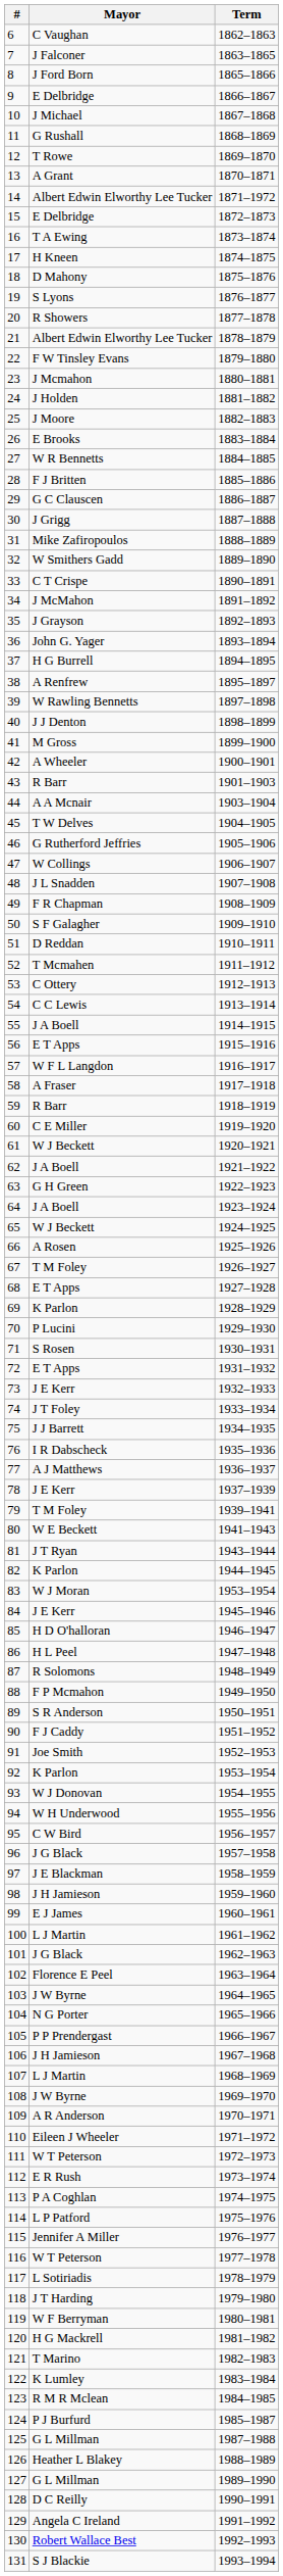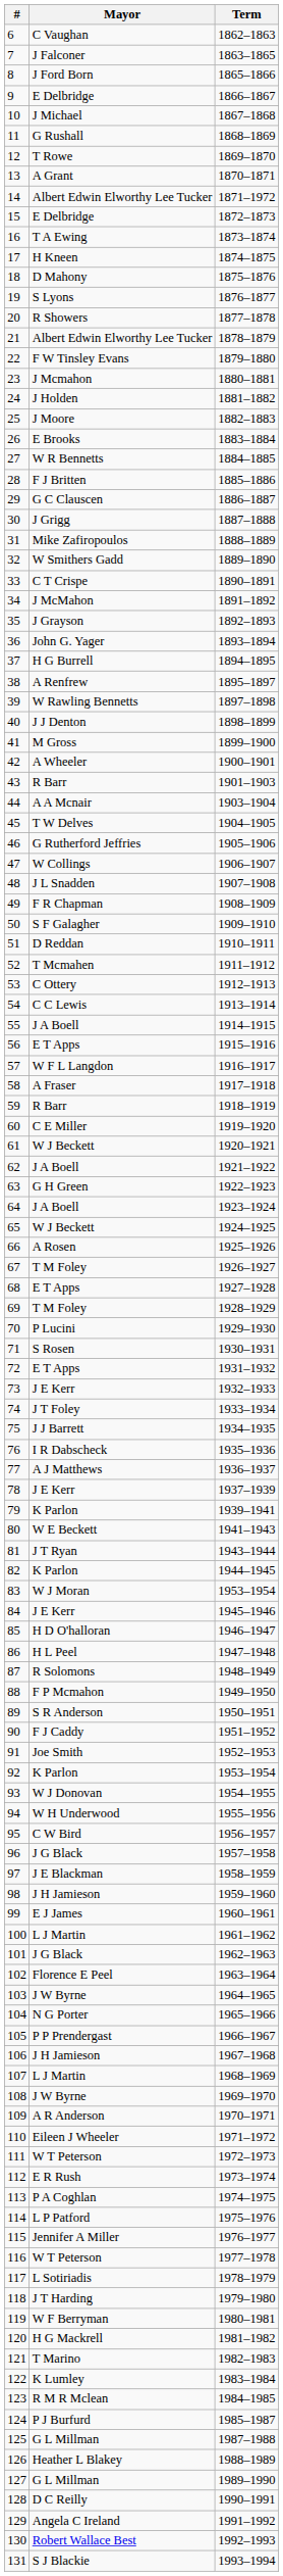 <table class="wikitable">
 <tr>
 <th>#</th>
 <th>Mayor</th>
 <th>Term</th>
 </tr>
 <tr>
 <td>6</td>
 <td>C Vaughan</td>
 <td>1862–1863</td>
 </tr>
 <tr>
 <td>7</td>
 <td>J Falconer</td>
 <td>1863–1865</td>
 </tr>
 <tr>
 <td>8</td>
 <td>J Ford Born</td>
 <td>1865–1866</td>
 </tr>
 <tr>
 <td>9</td>
 <td>E Delbridge</td>
 <td>1866–1867</td>
 </tr>
 <tr>
 <td>10</td>
 <td>J Michael</td>
 <td>1867–1868</td>
 </tr>
 <tr>
 <td>11</td>
 <td>G Rushall</td>
 <td>1868–1869</td>
 </tr>
 <tr>
 <td>12</td>
 <td>T Rowe</td>
 <td>1869–1870</td>
 </tr>
 <tr>
 <td>13</td>
 <td>A Grant</td>
 <td>1870–1871</td>
 </tr>
 <tr>
 <td>14</td>
 <td>Albert Edwin Elworthy Lee Tucker</td>
 <td>1871–1972</td>
 </tr>
 <tr>
 <td>15</td>
 <td>E Delbridge</td>
 <td>1872–1873</td>
 </tr>
 <tr>
 <td>16</td>
 <td>T A Ewing</td>
 <td>1873–1874</td>
 </tr>
 <tr>
 <td>17</td>
 <td>H Kneen</td>
 <td>1874–1875</td>
 </tr>
 <tr>
 <td>18</td>
 <td>D Mahony</td>
 <td>1875–1876</td>
 </tr>
 <tr>
 <td>19</td>
 <td>S Lyons</td>
 <td>1876–1877</td>
 </tr>
 <tr>
 <td>20</td>
 <td>R Showers</td>
 <td>1877–1878</td>
 </tr>
 <tr>
 <td>21</td>
 <td>Albert Edwin Elworthy Lee Tucker</td>
 <td>1878–1879</td>
 </tr>
 <tr>
 <td>22</td>
 <td>F W Tinsley Evans</td>
 <td>1879–1880</td>
 </tr>
 <tr>
 <td>23</td>
 <td>J Mcmahon</td>
 <td>1880–1881</td>
 </tr>
 <tr>
 <td>24</td>
 <td>J Holden</td>
 <td>1881–1882</td>
 </tr>
 <tr>
 <td>25</td>
 <td>J Moore</td>
 <td>1882–1883</td>
 </tr>
 <tr>
 <td>26</td>
 <td>E Brooks</td>
 <td>1883–1884</td>
 </tr>
 <tr>
 <td>27</td>
 <td>W R Bennetts</td>
 <td>1884–1885</td>
 </tr>
 <tr>
 <td>28</td>
 <td>F J Britten</td>
 <td>1885–1886</td>
 </tr>
 <tr>
 <td>29</td>
 <td>G C Clauscen</td>
 <td>1886–1887</td>
 </tr>
 <tr>
 <td>30</td>
 <td>J Grigg</td>
 <td>1887–1888</td>
 </tr>
 <tr>
 <td>31</td>
 <td>Mike Zafiropoulos</td>
 <td>1888–1889</td>
 </tr>
 <tr>
 <td>32</td>
 <td>W Smithers Gadd</td>
 <td>1889–1890</td>
 </tr>
 <tr>
 <td>33</td>
 <td>C T Crispe</td>
 <td>1890–1891</td>
 </tr>
 <tr>
 <td>34</td>
 <td>J McMahon</td>
 <td>1891–1892</td>
 </tr>
 <tr>
 <td>35</td>
 <td>J Grayson</td>
 <td>1892–1893</td>
 </tr>
 <tr>
 <td>36</td>
 <td>John G. Yager</td>
 <td>1893–1894</td>
 </tr>
 <tr>
 <td>37</td>
 <td>H G Burrell</td>
 <td>1894–1895</td>
 </tr>
 <tr>
 <td>38</td>
 <td>A Renfrew</td>
 <td>1895–1897</td>
 </tr>
 <tr>
 <td>39</td>
 <td>W Rawling Bennetts</td>
 <td>1897–1898</td>
 </tr>
 <tr>
 <td>40</td>
 <td>J J Denton</td>
 <td>1898–1899</td>
 </tr>
 <tr>
 <td>41</td>
 <td>M Gross</td>
 <td>1899–1900</td>
 </tr>
 <tr>
 <td>42</td>
 <td>A Wheeler</td>
 <td>1900–1901</td>
 </tr>
 <tr>
 <td>43</td>
 <td>R Barr</td>
 <td>1901–1903</td>
 </tr>
 <tr>
 <td>44</td>
 <td>A A Mcnair</td>
 <td>1903–1904</td>
 </tr>
 <tr>
 <td>45</td>
 <td>T W Delves</td>
 <td>1904–1905</td>
 </tr>
 <tr>
 <td>46</td>
 <td>G Rutherford Jeffries</td>
 <td>1905–1906</td>
 </tr>
 <tr>
 <td>47</td>
 <td>W Collings</td>
 <td>1906–1907</td>
 </tr>
 <tr>
 <td>48</td>
 <td>J L Snadden</td>
 <td>1907–1908</td>
 </tr>
 <tr>
 <td>49</td>
 <td>F R Chapman</td>
 <td>1908–1909</td>
 </tr>
 <tr>
 <td>50</td>
 <td>S F Galagher</td>
 <td>1909–1910</td>
 </tr>
 <tr>
 <td>51</td>
 <td>D Reddan</td>
 <td>1910–1911</td>
 </tr>
 <tr>
 <td>52</td>
 <td>T Mcmahen</td>
 <td>1911–1912</td>
 </tr>
 <tr>
 <td>53</td>
 <td>C Ottery</td>
 <td>1912–1913</td>
 </tr>
 <tr>
 <td>54</td>
 <td>C C Lewis</td>
 <td>1913–1914</td>
 </tr>
 <tr>
 <td>55</td>
 <td>J A Boell</td>
 <td>1914–1915</td>
 </tr>
 <tr>
 <td>56</td>
 <td>E T Apps</td>
 <td>1915–1916</td>
 </tr>
 <tr>
 <td>57</td>
 <td>W F L Langdon</td>
 <td>1916–1917</td>
 </tr>
 <tr>
 <td>58</td>
 <td>A Fraser</td>
 <td>1917–1918</td>
 </tr>
 <tr>
 <td>59</td>
 <td>R Barr</td>
 <td>1918–1919</td>
 </tr>
 <tr>
 <td>60</td>
 <td>C E Miller</td>
 <td>1919–1920</td>
 </tr>
 <tr>
 <td>61</td>
 <td>W J Beckett</td>
 <td>1920–1921</td>
 </tr>
 <tr>
 <td>62</td>
 <td>J A Boell</td>
 <td>1921–1922</td>
 </tr>
 <tr>
 <td>63</td>
 <td>G H Green</td>
 <td>1922–1923</td>
 </tr>
 <tr>
 <td>64</td>
 <td>J A Boell</td>
 <td>1923–1924</td>
 </tr>
 <tr>
 <td>65</td>
 <td>W J Beckett</td>
 <td>1924–1925</td>
 </tr>
 <tr>
 <td>66</td>
 <td>A Rosen</td>
 <td>1925–1926</td>
 </tr>
 <tr>
 <td>67</td>
 <td>T M Foley</td>
 <td>1926–1927</td>
 </tr>
 <tr>
 <td>68</td>
 <td>E T Apps</td>
 <td>1927–1928</td>
 </tr>
 <tr>
 <td>69</td>
-<td>K Parlon</td>
+<td>T M Foley</td>
 <td>1928–1929</td>
 </tr>
 <tr>
 <td>70</td>
 <td>P Lucini</td>
 <td>1929–1930</td>
 </tr>
 <tr>
 <td>71</td>
 <td>S Rosen</td>
 <td>1930–1931</td>
 </tr>
 <tr>
 <td>72</td>
 <td>E T Apps</td>
 <td>1931–1932</td>
 </tr>
 <tr>
 <td>73</td>
 <td>J E Kerr</td>
 <td>1932–1933</td>
 </tr>
 <tr>
 <td>74</td>
 <td>J T Foley</td>
 <td>1933–1934</td>
 </tr>
 <tr>
 <td>75</td>
 <td>J J Barrett</td>
 <td>1934–1935</td>
 </tr>
 <tr>
 <td>76</td>
 <td>I R Dabscheck</td>
 <td>1935–1936</td>
 </tr>
 <tr>
 <td>77</td>
 <td>A J Matthews</td>
 <td>1936–1937</td>
 </tr>
 <tr>
 <td>78</td>
 <td>J E Kerr</td>
 <td>1937–1939</td>
 </tr>
 <tr>
 <td>79</td>
-<td>T M Foley</td>
+<td>K Parlon</td>
 <td>1939–1941</td>
 </tr>
 <tr>
 <td>80</td>
 <td>W E Beckett</td>
 <td>1941–1943</td>
 </tr>
 <tr>
 <td>81</td>
 <td>J T Ryan</td>
 <td>1943–1944</td>
 </tr>
 <tr>
 <td>82</td>
 <td>K Parlon</td>
 <td>1944–1945</td>
 </tr>
 <tr>
 <td>83</td>
 <td>W J Moran</td>
 <td>1953–1954</td>
 </tr>
 <tr>
 <td>84</td>
 <td>J E Kerr</td>
 <td>1945–1946</td>
 </tr>
 <tr>
 <td>85</td>
 <td>H D O'halloran</td>
 <td>1946–1947</td>
 </tr>
 <tr>
 <td>86</td>
 <td>H L Peel</td>
 <td>1947–1948</td>
 </tr>
 <tr>
 <td>87</td>
 <td>R Solomons</td>
 <td>1948–1949</td>
 </tr>
 <tr>
 <td>88</td>
 <td>F P Mcmahon</td>
 <td>1949–1950</td>
 </tr>
 <tr>
 <td>89</td>
 <td>S R Anderson</td>
 <td>1950–1951</td>
 </tr>
 <tr>
 <td>90</td>
 <td>F J Caddy</td>
 <td>1951–1952</td>
 </tr>
 <tr>
 <td>91</td>
 <td>Joe Smith</td>
 <td>1952–1953</td>
 </tr>
 <tr>
 <td>92</td>
 <td>K Parlon</td>
 <td>1953–1954</td>
 </tr>
 <tr>
 <td>93</td>
 <td>W J Donovan</td>
 <td>1954–1955</td>
 </tr>
 <tr>
 <td>94</td>
 <td>W H Underwood</td>
 <td>1955–1956</td>
 </tr>
 <tr>
 <td>95</td>
 <td>C W Bird</td>
 <td>1956–1957</td>
 </tr>
 <tr>
 <td>96</td>
 <td>J G Black</td>
 <td>1957–1958</td>
 </tr>
 <tr>
 <td>97</td>
 <td>J E Blackman</td>
 <td>1958–1959</td>
 </tr>
 <tr>
 <td>98</td>
 <td>J H Jamieson</td>
 <td>1959–1960</td>
 </tr>
 <tr>
 <td>99</td>
 <td>E J James</td>
 <td>1960–1961</td>
 </tr>
 <tr>
 <td>100</td>
 <td>L J Martin</td>
 <td>1961–1962</td>
 </tr>
 <tr>
 <td>101</td>
 <td>J G Black</td>
 <td>1962–1963</td>
 </tr>
 <tr>
 <td>102</td>
 <td>Florence E Peel</td>
 <td>1963–1964</td>
 </tr>
 <tr>
 <td>103</td>
 <td>J W Byrne</td>
 <td>1964–1965</td>
 </tr>
 <tr>
 <td>104</td>
 <td>N G Porter</td>
 <td>1965–1966</td>
 </tr>
 <tr>
 <td>105</td>
 <td>P P Prendergast</td>
 <td>1966–1967</td>
 </tr>
 <tr>
 <td>106</td>
 <td>J H Jamieson</td>
 <td>1967–1968</td>
 </tr>
 <tr>
 <td>107</td>
 <td>L J Martin</td>
 <td>1968–1969</td>
 </tr>
 <tr>
 <td>108</td>
 <td>J W Byrne</td>
 <td>1969–1970</td>
 </tr>
 <tr>
 <td>109</td>
 <td>A R Anderson</td>
 <td>1970–1971</td>
 </tr>
 <tr>
 <td>110</td>
 <td>Eileen J Wheeler</td>
 <td>1971–1972</td>
 </tr>
 <tr>
 <td>111</td>
 <td>W T Peterson</td>
 <td>1972–1973</td>
 </tr>
 <tr>
 <td>112</td>
 <td>E R Rush</td>
 <td>1973–1974</td>
 </tr>
 <tr>
 <td>113</td>
 <td>P A Coghlan</td>
 <td>1974–1975</td>
 </tr>
 <tr>
 <td>114</td>
 <td>L P Patford</td>
 <td>1975–1976</td>
 </tr>
 <tr>
 <td>115</td>
 <td>Jennifer A Miller</td>
 <td>1976–1977</td>
 </tr>
 <tr>
 <td>116</td>
 <td>W T Peterson</td>
 <td>1977–1978</td>
 </tr>
 <tr>
 <td>117</td>
 <td>L Sotiriadis</td>
 <td>1978–1979</td>
 </tr>
 <tr>
 <td>118</td>
 <td>J T Harding</td>
 <td>1979–1980</td>
 </tr>
 <tr>
 <td>119</td>
 <td>W F Berryman</td>
 <td>1980–1981</td>
 </tr>
 <tr>
 <td>120</td>
 <td>H G Mackrell</td>
 <td>1981–1982</td>
 </tr>
 <tr>
 <td>121</td>
 <td>T Marino</td>
 <td>1982–1983</td>
 </tr>
 <tr>
 <td>122</td>
 <td>K Lumley</td>
 <td>1983–1984</td>
 </tr>
 <tr>
 <td>123</td>
 <td>R M R Mclean</td>
 <td>1984–1985</td>
 </tr>
 <tr>
 <td>124</td>
 <td>P J Burfurd</td>
 <td>1985–1987</td>
 </tr>
 <tr>
 <td>125</td>
 <td>G L Millman</td>
 <td>1987–1988</td>
 </tr>
 <tr>
 <td>126</td>
 <td>Heather L Blakey</td>
 <td>1988–1989</td>
 </tr>
 <tr>
 <td>127</td>
 <td>G L Millman</td>
 <td>1989–1990</td>
 </tr>
 <tr>
 <td>128</td>
 <td>D C Reilly</td>
 <td>1990–1991</td>
 </tr>
 <tr>
 <td>129</td>
 <td>Angela C Ireland</td>
 <td>1991–1992</td>
 </tr>
 <tr>
 <td>130</td>
 <td><a href='#'>Robert Wallace Best</a></td>
 <td>1992–1993</td>
 </tr>
 <tr>
 <td>131</td>
 <td>S J Blackie</td>
 <td>1993–1994</td>
 </tr>
 </table>
